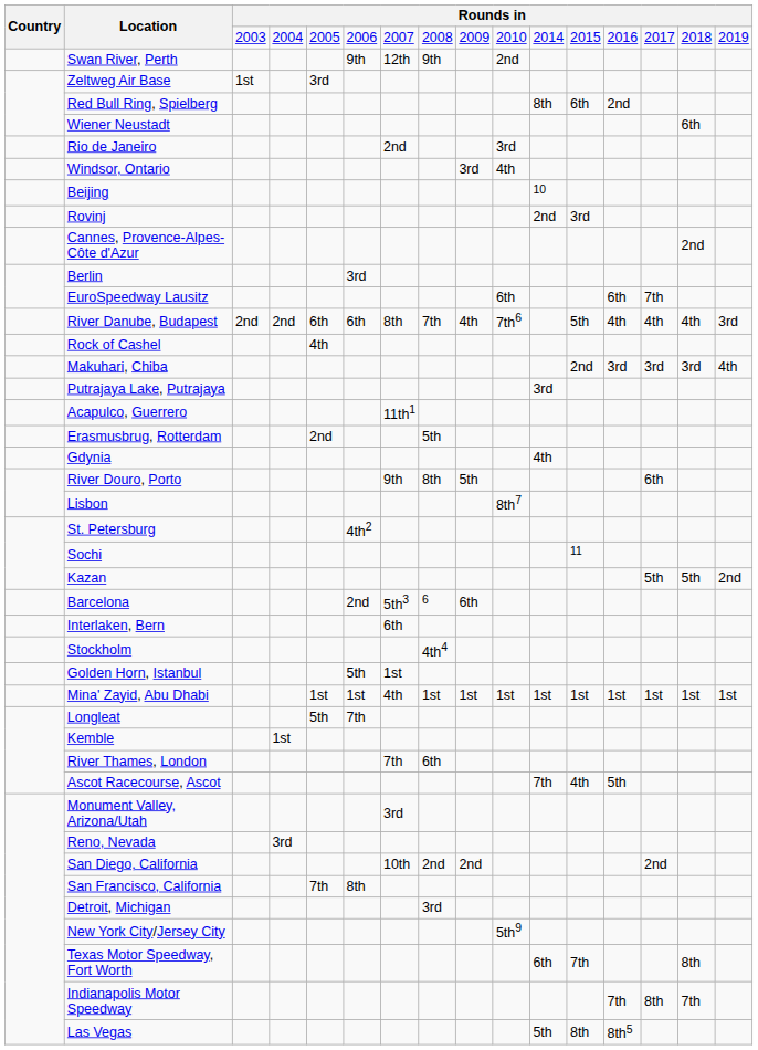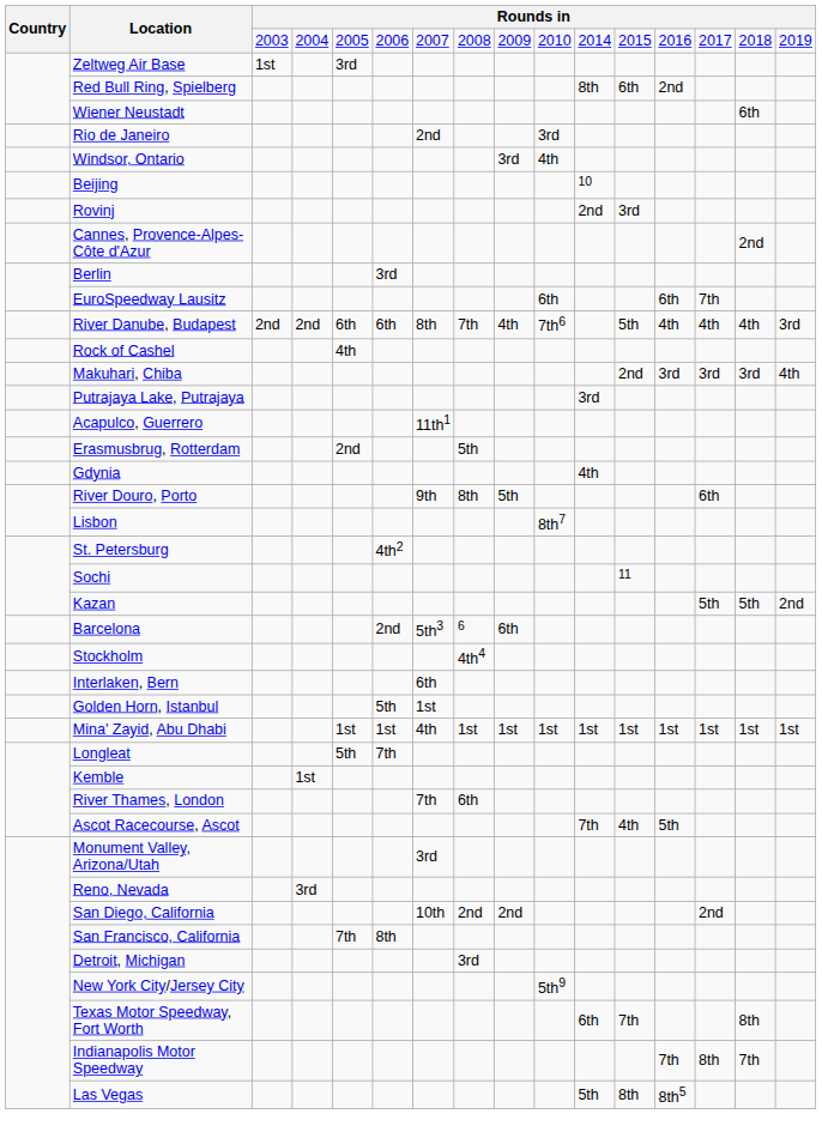 <table class="wikitable">
 <tr>
 <th rowspan=2>Country</th>
 <th rowspan=2>Location</th>
 <th colspan=14>Rounds in</th>
 </tr>
 <tr>
 <td><a href='#'>2003</a></td>
 <td><a href='#'>2004</a></td>
 <td><a href='#'>2005</a></td>
 <td><a href='#'>2006</a></td>
 <td><a href='#'>2007</a></td>
 <td><a href='#'>2008</a></td>
 <td><a href='#'>2009</a></td>
 <td><a href='#'>2010</a></td>
 <td><a href='#'>2014</a></td>
 <td><a href='#'>2015</a></td>
 <td><a href='#'>2016</a></td>
 <td><a href='#'>2017</a></td>
 <td><a href='#'>2018</a></td>
 <td><a href='#'>2019</a></td>
-</tr>
-<tr>
-<td></td>
-<td><a href='#'>Swan River</a>, <a href='#'>Perth</a></td>
-<td></td>
-<td></td>
-<td></td>
-<td>9th</td>
-<td>12th</td>
-<td>9th</td>
-<td></td>
-<td>2nd</td>
-<td></td>
-<td></td>
-<td></td>
-<td></td>
-<td></td>
-<td></td>
 </tr>
 <tr>
 <td rowspan="3"></td>
 <td><a href='#'>Zeltweg Air Base</a></td>
 <td>1st</td>
 <td></td>
 <td>3rd</td>
 <td></td>
 <td></td>
 <td></td>
 <td></td>
 <td></td>
 <td></td>
 <td></td>
 <td></td>
 <td></td>
 <td></td>
 <td></td>
 </tr>
 <tr>
 <td><a href='#'>Red Bull Ring</a>, <a href='#'>Spielberg</a></td>
 <td></td>
 <td></td>
 <td></td>
 <td></td>
 <td></td>
 <td></td>
 <td></td>
 <td></td>
 <td>8th</td>
 <td>6th</td>
 <td>2nd</td>
 <td></td>
 <td></td>
 <td></td>
 </tr>
 <tr>
 <td><a href='#'>Wiener Neustadt</a></td>
 <td></td>
 <td></td>
 <td></td>
 <td></td>
 <td></td>
 <td></td>
 <td></td>
 <td></td>
 <td></td>
 <td></td>
 <td></td>
 <td></td>
 <td>6th</td>
 <td></td>
 </tr>
 <tr>
 <td></td>
 <td><a href='#'>Rio de Janeiro</a></td>
 <td></td>
 <td></td>
 <td></td>
 <td></td>
 <td>2nd</td>
 <td></td>
 <td></td>
 <td>3rd</td>
 <td></td>
 <td></td>
 <td></td>
 <td></td>
 <td></td>
 <td></td>
 </tr>
 <tr>
 <td></td>
 <td><a href='#'>Windsor, Ontario</a></td>
 <td></td>
 <td></td>
 <td></td>
 <td></td>
 <td></td>
 <td></td>
 <td>3rd</td>
 <td>4th</td>
 <td></td>
 <td></td>
 <td></td>
 <td></td>
 <td></td>
 <td></td>
 </tr>
 <tr>
 <td></td>
 <td><a href='#'>Beijing</a></td>
 <td></td>
 <td></td>
 <td></td>
 <td></td>
 <td></td>
 <td></td>
 <td></td>
 <td></td>
 <td><sup>10</sup></td>
 <td></td>
 <td></td>
 <td></td>
 <td></td>
 <td></td>
 </tr>
 <tr>
 <td></td>
 <td><a href='#'>Rovinj</a></td>
 <td></td>
 <td></td>
 <td></td>
 <td></td>
 <td></td>
 <td></td>
 <td></td>
 <td></td>
 <td>2nd</td>
 <td>3rd</td>
 <td></td>
 <td></td>
 <td></td>
 <td></td>
 </tr>
 <tr>
 <td></td>
 <td><a href='#'>Cannes</a>, <a href='#'>Provence-Alpes-Côte d'Azur</a></td>
 <td></td>
 <td></td>
 <td></td>
 <td></td>
 <td></td>
 <td></td>
 <td></td>
 <td></td>
 <td></td>
 <td></td>
 <td></td>
 <td></td>
 <td>2nd</td>
 <td></td>
 </tr>
 <tr>
 <td rowspan=2></td>
 <td><a href='#'>Berlin</a></td>
 <td></td>
 <td></td>
 <td></td>
 <td>3rd</td>
 <td></td>
 <td></td>
 <td></td>
 <td></td>
 <td></td>
 <td></td>
 <td></td>
 <td></td>
 <td></td>
 <td></td>
 </tr>
 <tr>
 <td><a href='#'>EuroSpeedway Lausitz</a></td>
 <td></td>
 <td></td>
 <td></td>
 <td></td>
 <td></td>
 <td></td>
 <td></td>
 <td>6th</td>
 <td></td>
 <td></td>
 <td>6th</td>
 <td>7th</td>
 <td></td>
 <td></td>
 </tr>
 <tr>
 <td></td>
 <td><a href='#'>River Danube</a>, <a href='#'>Budapest</a></td>
 <td>2nd</td>
 <td>2nd</td>
 <td>6th</td>
 <td>6th</td>
 <td>8th</td>
 <td>7th</td>
 <td>4th</td>
 <td>7th<sup>6</sup></td>
 <td></td>
 <td>5th</td>
 <td>4th</td>
 <td>4th</td>
 <td>4th</td>
 <td>3rd</td>
 </tr>
 <tr>
 <td></td>
 <td><a href='#'>Rock of Cashel</a></td>
 <td></td>
 <td></td>
 <td>4th</td>
 <td></td>
 <td></td>
 <td></td>
 <td></td>
 <td></td>
 <td></td>
 <td></td>
 <td></td>
 <td></td>
 <td></td>
 <td></td>
 </tr>
 <tr>
 <td></td>
 <td><a href='#'>Makuhari</a>, <a href='#'>Chiba</a></td>
 <td></td>
 <td></td>
 <td></td>
 <td></td>
 <td></td>
 <td></td>
 <td></td>
 <td></td>
 <td></td>
 <td>2nd</td>
 <td>3rd</td>
 <td>3rd</td>
 <td>3rd</td>
 <td>4th</td>
 </tr>
 <tr>
 <td></td>
 <td><a href='#'>Putrajaya Lake</a>, <a href='#'>Putrajaya</a></td>
 <td></td>
 <td></td>
 <td></td>
 <td></td>
 <td></td>
 <td></td>
 <td></td>
 <td></td>
 <td>3rd</td>
 <td></td>
 <td></td>
 <td></td>
 <td></td>
 <td></td>
 </tr>
 <tr>
 <td></td>
 <td><a href='#'>Acapulco</a>, <a href='#'>Guerrero</a></td>
 <td></td>
 <td></td>
 <td></td>
 <td></td>
 <td>11th<sup>1</sup></td>
 <td></td>
 <td></td>
 <td></td>
 <td></td>
 <td></td>
 <td></td>
 <td></td>
 <td></td>
 <td></td>
 </tr>
 <tr>
 <td></td>
 <td><a href='#'>Erasmusbrug</a>, <a href='#'>Rotterdam</a></td>
 <td></td>
 <td></td>
 <td>2nd</td>
 <td></td>
 <td></td>
 <td>5th</td>
 <td></td>
 <td></td>
 <td></td>
 <td></td>
 <td></td>
 <td></td>
 <td></td>
 <td></td>
 </tr>
 <tr>
 <td></td>
 <td><a href='#'>Gdynia</a></td>
 <td></td>
 <td></td>
 <td></td>
 <td></td>
 <td></td>
 <td></td>
 <td></td>
 <td></td>
 <td>4th</td>
 <td></td>
 <td></td>
 <td></td>
 <td></td>
 <td></td>
 </tr>
 <tr>
 <td rowspan=2></td>
 <td><a href='#'>River Douro</a>, <a href='#'>Porto</a></td>
 <td></td>
 <td></td>
 <td></td>
 <td></td>
 <td>9th</td>
 <td>8th</td>
 <td>5th</td>
 <td></td>
 <td></td>
 <td></td>
 <td></td>
 <td>6th</td>
 <td></td>
 <td></td>
 </tr>
 <tr>
 <td><a href='#'>Lisbon</a></td>
 <td></td>
 <td></td>
 <td></td>
 <td></td>
 <td></td>
 <td></td>
 <td></td>
 <td>8th<sup>7</sup></td>
 <td></td>
 <td></td>
 <td></td>
 <td></td>
 <td></td>
 <td></td>
 </tr>
 <tr>
 <td rowspan=3></td>
 <td><a href='#'>St. Petersburg</a></td>
 <td></td>
 <td></td>
 <td></td>
 <td>4th<sup>2</sup></td>
 <td></td>
 <td></td>
 <td></td>
 <td></td>
 <td></td>
 <td></td>
 <td></td>
 <td></td>
 <td></td>
 <td></td>
 </tr>
 <tr>
 <td><a href='#'>Sochi</a></td>
 <td></td>
 <td></td>
 <td></td>
 <td></td>
 <td></td>
 <td></td>
 <td></td>
 <td></td>
 <td></td>
 <td><sup>11</sup></td>
 <td></td>
 <td></td>
 <td></td>
 <td></td>
 </tr>
 <tr>
 <td><a href='#'>Kazan</a></td>
 <td></td>
 <td></td>
 <td></td>
 <td></td>
 <td></td>
 <td></td>
 <td></td>
 <td></td>
 <td></td>
 <td></td>
 <td></td>
 <td>5th</td>
 <td>5th</td>
 <td>2nd</td>
 </tr>
 <tr>
 <td></td>
 <td><a href='#'>Barcelona</a></td>
 <td></td>
 <td></td>
 <td></td>
 <td>2nd</td>
 <td>5th<sup>3</sup></td>
 <td><sup>6</sup></td>
 <td>6th</td>
 <td></td>
 <td></td>
 <td></td>
 <td></td>
 <td></td>
 <td></td>
 <td></td>
 </tr>
 <tr>
 <td></td>
-<td><a href='#'>Interlaken</a>, <a href='#'>Bern</a></td>
+<td><a href='#'>Stockholm</a></td>
 <td></td>
 <td></td>
 <td></td>
 <td></td>
-<td>6th</td>
 <td></td>
+<td>4th<sup>4</sup></td>
 <td></td>
 <td></td>
 <td></td>
 <td></td>
 <td></td>
 <td></td>
 <td></td>
 <td></td>
 </tr>
 <tr>
 <td></td>
-<td><a href='#'>Stockholm</a></td>
+<td><a href='#'>Interlaken</a>, <a href='#'>Bern</a></td>
 <td></td>
 <td></td>
 <td></td>
 <td></td>
+<td>6th</td>
 <td></td>
-<td>4th<sup>4</sup></td>
 <td></td>
 <td></td>
 <td></td>
 <td></td>
 <td></td>
 <td></td>
 <td></td>
 <td></td>
 </tr>
 <tr>
 <td></td>
 <td><a href='#'>Golden Horn</a>, <a href='#'>Istanbul</a></td>
 <td></td>
 <td></td>
 <td></td>
 <td>5th</td>
 <td>1st</td>
 <td></td>
 <td></td>
 <td></td>
 <td></td>
 <td></td>
 <td></td>
 <td></td>
 <td></td>
 <td></td>
 </tr>
 <tr>
 <td></td>
 <td><a href='#'>Mina' Zayid</a>, <a href='#'>Abu Dhabi</a></td>
 <td></td>
 <td></td>
 <td>1st</td>
 <td>1st</td>
 <td>4th</td>
 <td>1st</td>
 <td>1st</td>
 <td>1st</td>
 <td>1st</td>
 <td>1st</td>
 <td>1st</td>
 <td>1st</td>
 <td>1st</td>
 <td>1st</td>
 </tr>
 <tr>
 <td rowspan=4></td>
 <td><a href='#'>Longleat</a></td>
 <td></td>
 <td></td>
 <td>5th</td>
 <td>7th</td>
 <td></td>
 <td></td>
 <td></td>
 <td></td>
 <td></td>
 <td></td>
 <td></td>
 <td></td>
 <td></td>
 <td></td>
 </tr>
 <tr>
 <td><a href='#'>Kemble</a></td>
 <td></td>
 <td>1st</td>
 <td></td>
 <td></td>
 <td></td>
 <td></td>
 <td></td>
 <td></td>
 <td></td>
 <td></td>
 <td></td>
 <td></td>
 <td></td>
 <td></td>
 </tr>
 <tr>
 <td><a href='#'>River Thames</a>, <a href='#'>London</a></td>
 <td></td>
 <td></td>
 <td></td>
 <td></td>
 <td>7th</td>
 <td>6th</td>
 <td></td>
 <td></td>
 <td></td>
 <td></td>
 <td></td>
 <td></td>
 <td></td>
 <td></td>
 </tr>
 <tr>
 <td><a href='#'>Ascot Racecourse</a>, <a href='#'>Ascot</a></td>
 <td></td>
 <td></td>
 <td></td>
 <td></td>
 <td></td>
 <td></td>
 <td></td>
 <td></td>
 <td>7th</td>
 <td>4th</td>
 <td>5th</td>
 <td></td>
 <td></td>
 <td></td>
 </tr>
 <tr>
 <td rowspan=9></td>
 <td><a href='#'>Monument Valley, Arizona/Utah</a></td>
 <td></td>
 <td></td>
 <td></td>
 <td></td>
 <td>3rd</td>
 <td></td>
 <td></td>
 <td></td>
 <td></td>
 <td></td>
 <td></td>
 <td></td>
 <td></td>
 <td></td>
 </tr>
 <tr>
 <td><a href='#'>Reno, Nevada</a></td>
 <td></td>
 <td>3rd</td>
 <td></td>
 <td></td>
 <td></td>
 <td></td>
 <td></td>
 <td></td>
 <td></td>
 <td></td>
 <td></td>
 <td></td>
 <td></td>
 <td></td>
 </tr>
 <tr>
 <td><a href='#'>San Diego, California</a></td>
 <td></td>
 <td></td>
 <td></td>
 <td></td>
 <td>10th</td>
 <td>2nd</td>
 <td>2nd</td>
 <td></td>
 <td></td>
 <td></td>
 <td></td>
 <td>2nd</td>
 <td></td>
 <td></td>
 </tr>
 <tr>
 <td><a href='#'>San Francisco, California</a></td>
 <td></td>
 <td></td>
 <td>7th</td>
 <td>8th</td>
 <td></td>
 <td></td>
 <td></td>
 <td></td>
 <td></td>
 <td></td>
 <td></td>
 <td></td>
 <td></td>
 <td></td>
 </tr>
 <tr>
 <td><a href='#'>Detroit</a>, <a href='#'>Michigan</a></td>
 <td></td>
 <td></td>
 <td></td>
 <td></td>
 <td></td>
 <td>3rd</td>
 <td></td>
 <td></td>
 <td></td>
 <td></td>
 <td></td>
 <td></td>
 <td></td>
 <td></td>
 </tr>
 <tr>
 <td><a href='#'>New York City</a>/<a href='#'>Jersey City</a></td>
 <td></td>
 <td></td>
 <td></td>
 <td></td>
 <td></td>
 <td></td>
 <td></td>
 <td>5th<sup>9</sup></td>
 <td></td>
 <td></td>
 <td></td>
 <td></td>
 <td></td>
 <td></td>
 </tr>
 <tr>
 <td><a href='#'>Texas Motor Speedway</a>, <a href='#'>Fort Worth</a></td>
 <td></td>
 <td></td>
 <td></td>
 <td></td>
 <td></td>
 <td></td>
 <td></td>
 <td></td>
 <td>6th</td>
 <td>7th</td>
 <td></td>
 <td></td>
 <td>8th</td>
 <td></td>
 </tr>
 <tr>
 <td><a href='#'>Indianapolis Motor Speedway</a></td>
 <td></td>
 <td></td>
 <td></td>
 <td></td>
 <td></td>
 <td></td>
 <td></td>
 <td></td>
 <td></td>
 <td></td>
 <td>7th</td>
 <td>8th</td>
 <td>7th</td>
 <td></td>
 </tr>
 <tr>
 <td><a href='#'>Las Vegas</a></td>
 <td></td>
 <td></td>
 <td></td>
 <td></td>
 <td></td>
 <td></td>
 <td></td>
 <td></td>
 <td>5th</td>
 <td>8th</td>
 <td>8th<sup>5</sup></td>
 <td></td>
 <td></td>
 <td></td>
 </tr>
 </table>
